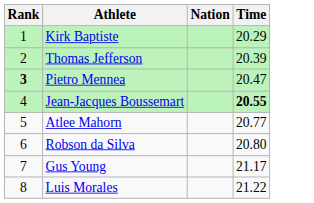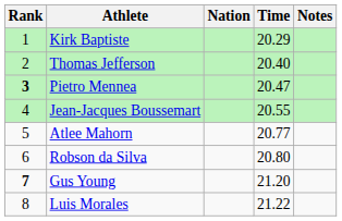 <table class="wikitable sortable" style="text-align:center">
 <tr>
 <th>Rank</th>
 <th>Athlete</th>
 <th>Nation</th>
 <th>Time</th>
+<th>Notes</th>
 </tr>
 <tr style="background:#bbf3bb;">
 <td>1</td>
 <td align=left><a href='#'>Kirk Baptiste</a></td>
 <td align=left></td>
 <td>20.29</td>
+<td></td>
 </tr>
 <tr style="background:#bbf3bb;">
 <td>2</td>
 <td align=left><a href='#'>Thomas Jefferson</a></td>
 <td align=left></td>
-<td>20.39</td>
+<td>20.40</td>
+<td></td>
 </tr>
 <tr style="background:#bbf3bb;">
 <td><strong>3</strong></td>
 <td align=left><a href='#'>Pietro Mennea</a></td>
 <td align=left></td>
 <td>20.47</td>
+<td></td>
 </tr>
 <tr style="background:#bbf3bb;">
 <td>4</td>
 <td align=left><a href='#'>Jean-Jacques Boussemart</a></td>
 <td align=left></td>
-<td><strong>20.55</strong></td>
+<td>20.55</td>
+<td></td>
 </tr>
 <tr>
 <td>5</td>
 <td align=left><a href='#'>Atlee Mahorn</a></td>
 <td align=left></td>
 <td>20.77</td>
+<td></td>
 </tr>
 <tr>
 <td>6</td>
 <td align=left><a href='#'>Robson da Silva</a></td>
 <td align=left></td>
 <td>20.80</td>
+<td></td>
 </tr>
 <tr>
-<td>7</td>
+<td><strong>7</strong></td>
 <td align=left><a href='#'>Gus Young</a></td>
 <td align=left></td>
-<td>21.17</td>
+<td>21.20</td>
+<td></td>
 </tr>
 <tr>
 <td>8</td>
 <td align=left><a href='#'>Luis Morales</a></td>
 <td align=left></td>
 <td>21.22</td>
+<td></td>
 </tr>
 </table>
